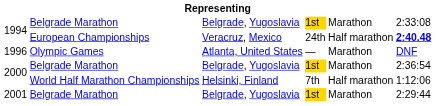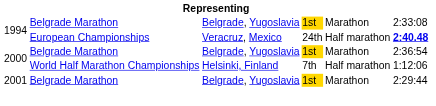 <table>
 <tr>
 <th colspan="6">Representing </th>
 </tr>
 <tr>
 <td rowspan=2>1994</td>
 <td><a href='#'>Belgrade Marathon</a></td>
 <td><a href='#'>Belgrade</a>, <a href='#'>Yugoslavia</a></td>
 <td bgcolor="gold">1st</td>
 <td>Marathon</td>
 <td>2:33:08</td>
 </tr>
 <tr>
 <td><a href='#'>European Championships</a></td>
 <td><a href='#'>Veracruz</a>, <a href='#'>Mexico</a></td>
 <td>24th</td>
 <td>Half marathon</td>
 <td><strong><a href='#'>2:40.48</a></strong></td>
-</tr>
-<tr>
-<td>1996</td>
-<td><a href='#'>Olympic Games</a></td>
-<td><a href='#'>Atlanta, United States</a></td>
-<td>—</td>
-<td>Marathon</td>
-<td><a href='#'>DNF</a></td>
 </tr>
 <tr>
 <td rowspan=2>2000</td>
 <td><a href='#'>Belgrade Marathon</a></td>
 <td><a href='#'>Belgrade</a>, <a href='#'>Yugoslavia</a></td>
 <td bgcolor="gold">1st</td>
 <td>Marathon</td>
 <td>2:36:54</td>
 </tr>
 <tr>
 <td><a href='#'>World Half Marathon Championships</a></td>
 <td><a href='#'>Helsinki, Finland</a></td>
 <td>7th</td>
 <td>Half marathon</td>
 <td>1:12:06</td>
 </tr>
 <tr>
 <td>2001</td>
 <td><a href='#'>Belgrade Marathon</a></td>
 <td><a href='#'>Belgrade</a>, <a href='#'>Yugoslavia</a></td>
 <td bgcolor="gold">1st</td>
 <td>Marathon</td>
 <td>2:29:44</td>
 </tr>
 </table>
